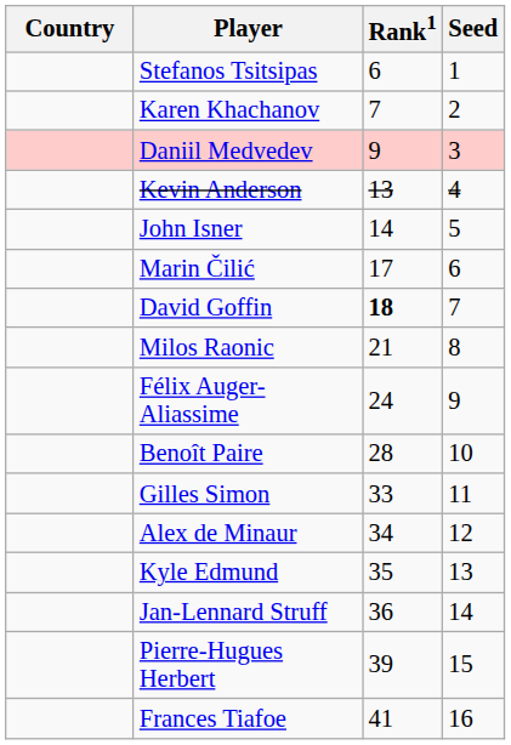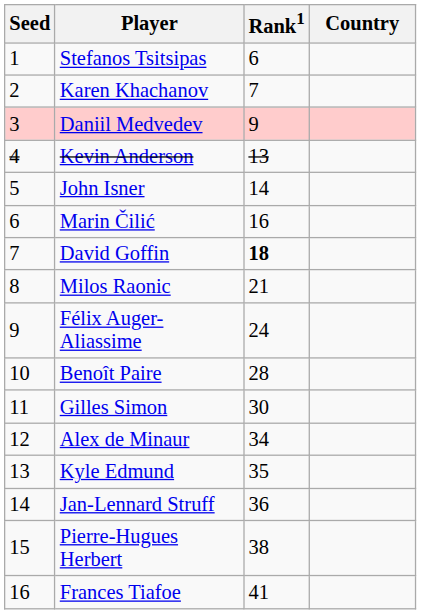 <table class="sortable wikitable">
 <tr>
-<th width="75">Country</th>
+<th>Seed</th>
 <th width="140">Player</th>
 <th>Rank<sup>1</sup></th>
-<th>Seed</th>
+<th width="75">Country</th>
 </tr>
 <tr>
-<td></td>
+<td>1</td>
 <td><a href='#'>Stefanos Tsitsipas</a></td>
 <td>6</td>
-<td>1</td>
+<td></td>
 </tr>
 <tr>
-<td></td>
+<td>2</td>
 <td><a href='#'>Karen Khachanov</a></td>
 <td>7</td>
-<td>2</td>
+<td></td>
 </tr>
 <tr bgcolor="#fcc">
-<td></td>
+<td>3</td>
 <td><a href='#'>Daniil Medvedev</a></td>
 <td>9</td>
-<td>3</td>
+<td></td>
 </tr>
 <tr>
-<td><s></s></td>
+<td><s>4</s></td>
 <td><s><a href='#'>Kevin Anderson</a></s></td>
 <td><s>13</s></td>
-<td><s>4</s></td>
+<td><s></s></td>
 </tr>
 <tr>
-<td></td>
+<td>5</td>
 <td><a href='#'>John Isner</a></td>
 <td>14</td>
-<td>5</td>
+<td></td>
 </tr>
 <tr>
+<td>6</td>
+<td><a href='#'>Marin Čilić</a></td>
+<td>16</td>
 <td></td>
-<td><a href='#'>Marin Čilić</a></td>
-<td>17</td>
-<td>6</td>
 </tr>
 <tr>
-<td></td>
+<td>7</td>
 <td><a href='#'>David Goffin</a></td>
 <td><strong>18</strong></td>
-<td>7</td>
+<td></td>
 </tr>
 <tr>
-<td></td>
+<td>8</td>
 <td><a href='#'>Milos Raonic</a></td>
 <td>21</td>
-<td>8</td>
+<td></td>
 </tr>
 <tr>
-<td></td>
+<td>9</td>
 <td><a href='#'>Félix Auger-Aliassime</a></td>
 <td>24</td>
-<td>9</td>
+<td></td>
 </tr>
 <tr>
-<td></td>
+<td>10</td>
 <td><a href='#'>Benoît Paire</a></td>
 <td>28</td>
-<td>10</td>
+<td></td>
 </tr>
 <tr>
+<td>11</td>
+<td><a href='#'>Gilles Simon</a></td>
+<td>30</td>
 <td></td>
-<td><a href='#'>Gilles Simon</a></td>
-<td>33</td>
-<td>11</td>
 </tr>
 <tr>
-<td></td>
+<td>12</td>
 <td><a href='#'>Alex de Minaur</a></td>
 <td>34</td>
-<td>12</td>
+<td></td>
 </tr>
 <tr>
-<td></td>
+<td>13</td>
 <td><a href='#'>Kyle Edmund</a></td>
 <td>35</td>
-<td>13</td>
+<td></td>
 </tr>
 <tr>
-<td></td>
+<td>14</td>
 <td><a href='#'>Jan-Lennard Struff</a></td>
 <td>36</td>
-<td>14</td>
+<td></td>
 </tr>
 <tr>
+<td>15</td>
+<td><a href='#'>Pierre-Hugues Herbert</a></td>
+<td>38</td>
 <td></td>
-<td><a href='#'>Pierre-Hugues Herbert</a></td>
-<td>39</td>
-<td>15</td>
 </tr>
 <tr>
-<td></td>
+<td>16</td>
 <td><a href='#'>Frances Tiafoe</a></td>
 <td>41</td>
-<td>16</td>
+<td></td>
 </tr>
 </table>
